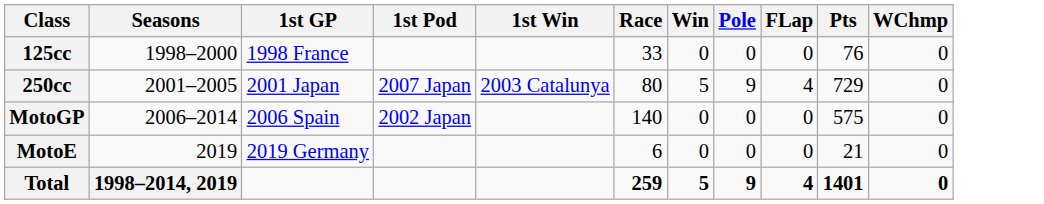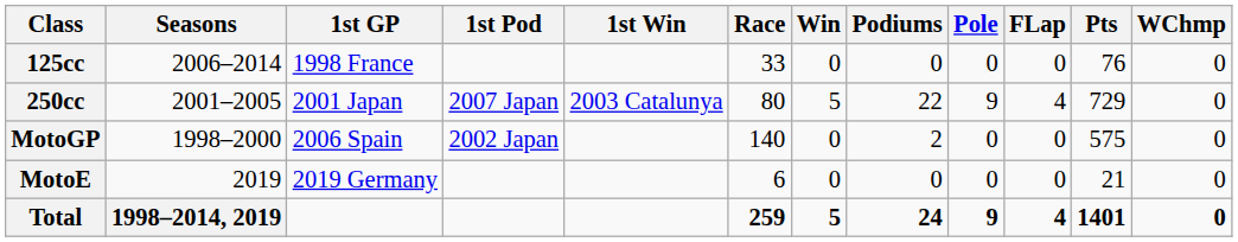 <table class="wikitable">
 <tr>
 <th>Class</th>
 <th>Seasons</th>
 <th>1st GP</th>
 <th>1st Pod</th>
 <th>1st Win</th>
 <th>Race</th>
 <th>Win</th>
+<th>Podiums</th>
 <th><a href='#'>Pole</a></th>
 <th>FLap</th>
 <th>Pts</th>
 <th>WChmp</th>
 </tr>
 <tr align="right">
 <th>125cc</th>
-<td>1998–2000</td>
+<td>2006–2014</td>
 <td align="left"><a href='#'>1998 France</a></td>
 <td align="left"></td>
 <td align="left"></td>
 <td>33</td>
+<td>0</td>
 <td>0</td>
 <td>0</td>
 <td>0</td>
 <td>76</td>
 <td>0</td>
 </tr>
 <tr align="right">
 <th>250cc</th>
 <td>2001–2005</td>
 <td align="left"><a href='#'>2001 Japan</a></td>
 <td align="left"><a href='#'>2007 Japan</a></td>
 <td align="left"><a href='#'>2003 Catalunya</a></td>
 <td>80</td>
 <td>5</td>
+<td>22</td>
 <td>9</td>
 <td>4</td>
 <td>729</td>
 <td>0</td>
 </tr>
 <tr align="right">
 <th>MotoGP</th>
-<td>2006–2014</td>
+<td>1998–2000</td>
 <td align="left"><a href='#'>2006 Spain</a></td>
 <td align="left"><a href='#'>2002 Japan</a></td>
 <td align="left"></td>
 <td>140</td>
 <td>0</td>
+<td>2</td>
 <td>0</td>
 <td>0</td>
 <td>575</td>
 <td>0</td>
 </tr>
 <tr align="right">
 <th>MotoE</th>
 <td>2019</td>
 <td align="left"><a href='#'>2019 Germany</a></td>
 <td align="left"></td>
 <td align="left"></td>
 <td>6</td>
 <td>0</td>
 <td>0</td>
 <td>0</td>
+<td>0</td>
 <td>21</td>
 <td>0</td>
 </tr>
 <tr align="right">
 <th>Total</th>
 <th>1998–2014, 2019</th>
 <td></td>
 <td></td>
 <td></td>
 <td><strong>259</strong></td>
 <td><strong>5</strong></td>
+<td><strong>24</strong></td>
 <td><strong>9</strong></td>
 <td><strong>4</strong></td>
 <td><strong>1401</strong></td>
 <td><strong>0</strong></td>
 </tr>
 </table>
